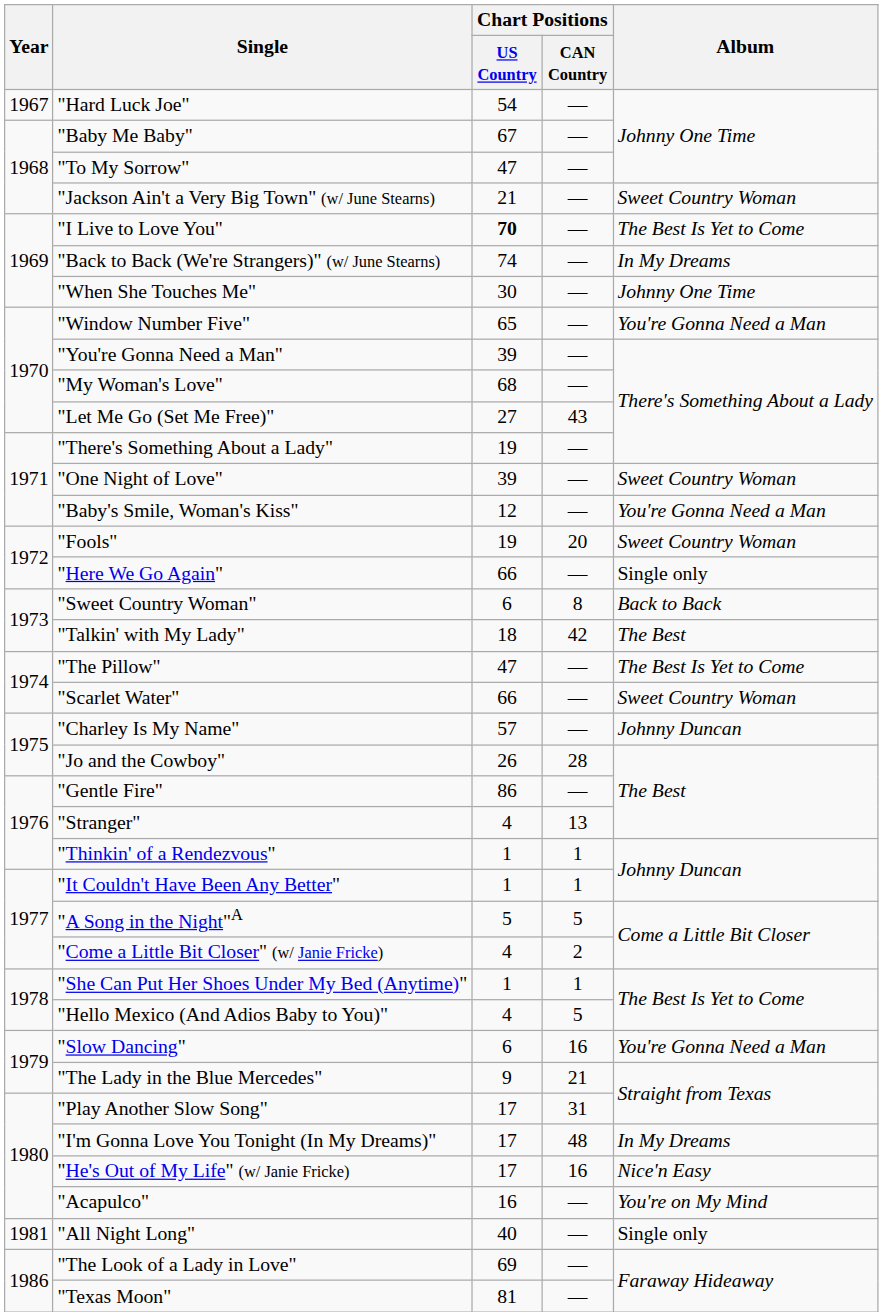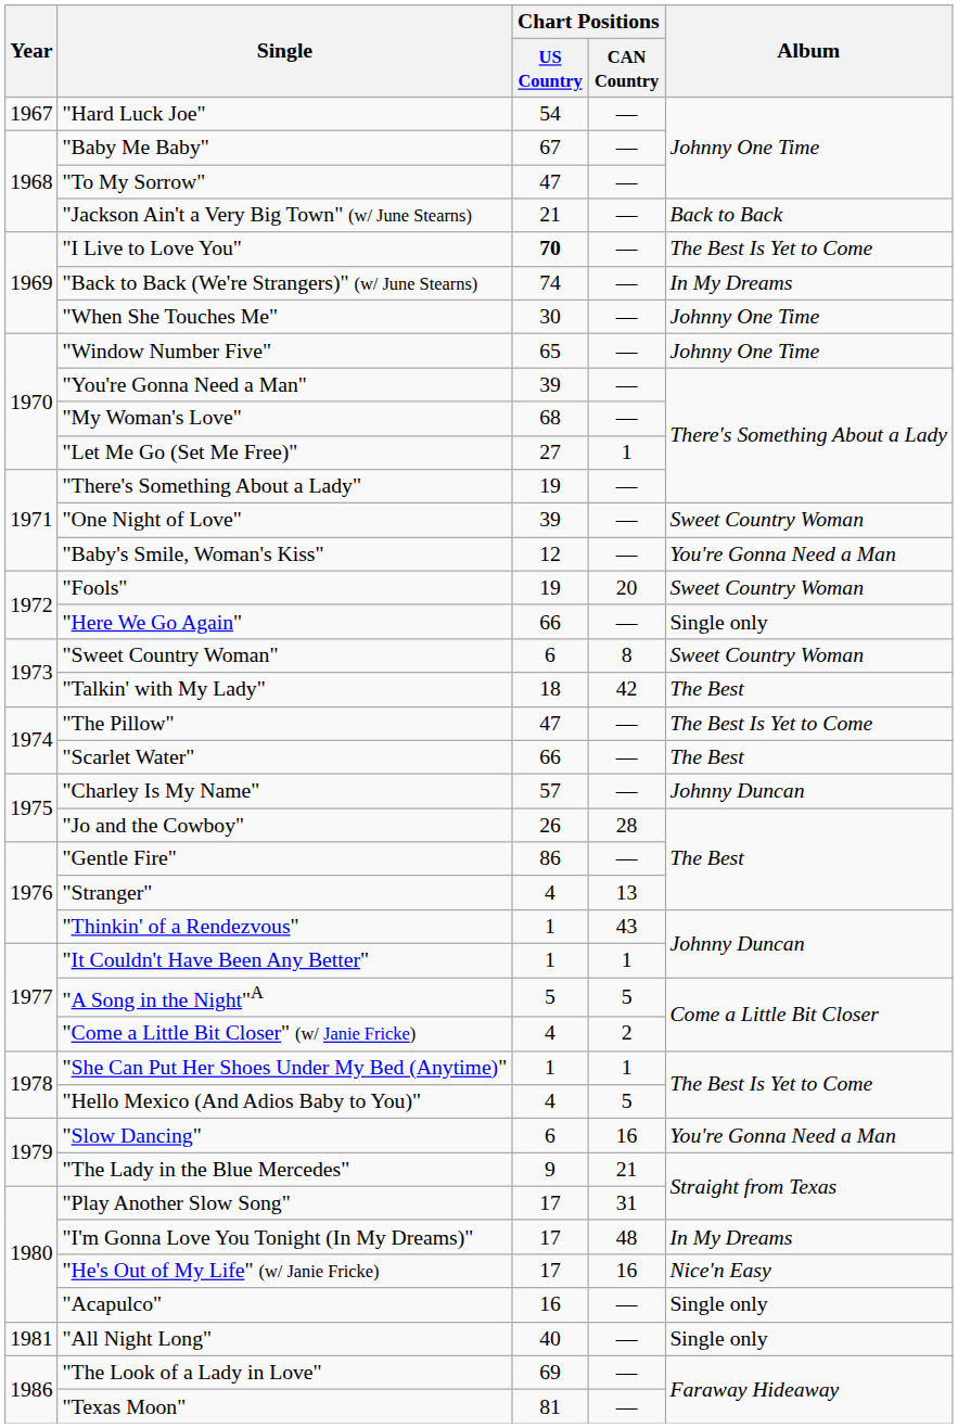 <table class="wikitable">
 <tr>
 <th rowspan="2">Year</th>
 <th rowspan="2">Single</th>
 <th colspan="2">Chart Positions</th>
 <th rowspan="2">Album</th>
 </tr>
 <tr>
 <th width="50"><small><a href='#'>US Country</a></small></th>
 <th width="50"><small>CAN Country</small></th>
 </tr>
 <tr>
 <td>1967</td>
 <td>"Hard Luck Joe"</td>
 <td align="center">54</td>
 <td align="center">—</td>
 <td rowspan="3"><em>Johnny One Time</em></td>
 </tr>
 <tr>
 <td rowspan="3">1968</td>
 <td>"Baby Me Baby"</td>
 <td align="center">67</td>
 <td align="center">—</td>
 </tr>
 <tr>
 <td>"To My Sorrow"</td>
 <td align="center">47</td>
 <td align="center">—</td>
 </tr>
 <tr>
 <td>"Jackson Ain't a Very Big Town" <small>(w/ June Stearns)</small></td>
 <td align="center">21</td>
 <td align="center">—</td>
-<td><em>Sweet Country Woman</em></td>
+<td><em>Back to Back</em></td>
 </tr>
 <tr>
 <td rowspan="3">1969</td>
 <td>"I Live to Love You"</td>
 <td align="center"><strong>70</strong></td>
 <td align="center">—</td>
 <td><em>The Best Is Yet to Come</em></td>
 </tr>
 <tr>
 <td>"Back to Back (We're Strangers)" <small>(w/ June Stearns)</small></td>
 <td align="center">74</td>
 <td align="center">—</td>
 <td><em>In My Dreams</em></td>
 </tr>
 <tr>
 <td>"When She Touches Me"</td>
 <td align="center">30</td>
 <td align="center">—</td>
 <td><em>Johnny One Time</em></td>
 </tr>
 <tr>
 <td rowspan="4">1970</td>
 <td>"Window Number Five"</td>
 <td align="center">65</td>
 <td align="center">—</td>
-<td><em>You're Gonna Need a Man</em></td>
+<td><em>Johnny One Time</em></td>
 </tr>
 <tr>
 <td>"You're Gonna Need a Man"</td>
 <td align="center">39</td>
 <td align="center">—</td>
 <td rowspan="4"><em>There's Something About a Lady</em></td>
 </tr>
 <tr>
 <td>"My Woman's Love"</td>
 <td align="center">68</td>
 <td align="center">—</td>
 </tr>
 <tr>
 <td>"Let Me Go (Set Me Free)"</td>
 <td align="center">27</td>
-<td align="center">43</td>
+<td align="center">1</td>
 </tr>
 <tr>
 <td rowspan="3">1971</td>
 <td>"There's Something About a Lady"</td>
 <td align="center">19</td>
 <td align="center">—</td>
 </tr>
 <tr>
 <td>"One Night of Love"</td>
 <td align="center">39</td>
 <td align="center">—</td>
 <td><em>Sweet Country Woman</em></td>
 </tr>
 <tr>
 <td>"Baby's Smile, Woman's Kiss"</td>
 <td align="center">12</td>
 <td align="center">—</td>
 <td><em>You're Gonna Need a Man</em></td>
 </tr>
 <tr>
 <td rowspan="2">1972</td>
 <td>"Fools"</td>
 <td align="center">19</td>
 <td align="center">20</td>
 <td><em>Sweet Country Woman</em></td>
 </tr>
 <tr>
 <td>"<a href='#'>Here We Go Again</a>"</td>
 <td align="center">66</td>
 <td align="center">—</td>
 <td>Single only</td>
 </tr>
 <tr>
 <td rowspan="2">1973</td>
 <td>"Sweet Country Woman"</td>
 <td align="center">6</td>
 <td align="center">8</td>
-<td><em>Back to Back</em></td>
+<td><em>Sweet Country Woman</em></td>
 </tr>
 <tr>
 <td>"Talkin' with My Lady"</td>
 <td align="center">18</td>
 <td align="center">42</td>
 <td><em>The Best</em></td>
 </tr>
 <tr>
 <td rowspan="2">1974</td>
 <td>"The Pillow"</td>
 <td align="center">47</td>
 <td align="center">—</td>
 <td><em>The Best Is Yet to Come</em></td>
 </tr>
 <tr>
 <td>"Scarlet Water"</td>
 <td align="center">66</td>
 <td align="center">—</td>
-<td><em>Sweet Country Woman</em></td>
+<td><em>The Best</em></td>
 </tr>
 <tr>
 <td rowspan="2">1975</td>
 <td>"Charley Is My Name"</td>
 <td align="center">57</td>
 <td align="center">—</td>
 <td><em>Johnny Duncan</em></td>
 </tr>
 <tr>
 <td>"Jo and the Cowboy"</td>
 <td align="center">26</td>
 <td align="center">28</td>
 <td rowspan="3"><em>The Best</em></td>
 </tr>
 <tr>
 <td rowspan="3">1976</td>
 <td>"Gentle Fire"</td>
 <td align="center">86</td>
 <td align="center">—</td>
 </tr>
 <tr>
 <td>"Stranger"</td>
 <td align="center">4</td>
 <td align="center">13</td>
 </tr>
 <tr>
 <td>"<a href='#'>Thinkin' of a Rendezvous</a>"</td>
 <td align="center">1</td>
-<td align="center">1</td>
+<td align="center">43</td>
 <td rowspan="2"><em>Johnny Duncan</em></td>
 </tr>
 <tr>
 <td rowspan="3">1977</td>
 <td>"<a href='#'>It Couldn't Have Been Any Better</a>"</td>
 <td align="center">1</td>
 <td align="center">1</td>
 </tr>
 <tr>
 <td>"<a href='#'>A Song in the Night</a>"<sup>A</sup></td>
 <td align="center">5</td>
 <td align="center">5</td>
 <td rowspan="2"><em>Come a Little Bit Closer</em></td>
 </tr>
 <tr>
 <td>"<a href='#'>Come a Little Bit Closer</a>" <small>(w/ <a href='#'>Janie Fricke</a>)</small></td>
 <td align="center">4</td>
 <td align="center">2</td>
 </tr>
 <tr>
 <td rowspan="2">1978</td>
 <td>"<a href='#'>She Can Put Her Shoes Under My Bed (Anytime)</a>"</td>
 <td align="center">1</td>
 <td align="center">1</td>
 <td rowspan="2"><em>The Best Is Yet to Come</em></td>
 </tr>
 <tr>
 <td>"Hello Mexico (And Adios Baby to You)"</td>
 <td align="center">4</td>
 <td align="center">5</td>
 </tr>
 <tr>
 <td rowspan="2">1979</td>
 <td>"<a href='#'>Slow Dancing</a>"</td>
 <td align="center">6</td>
 <td align="center">16</td>
 <td><em>You're Gonna Need a Man</em></td>
 </tr>
 <tr>
 <td>"The Lady in the Blue Mercedes"</td>
 <td align="center">9</td>
 <td align="center">21</td>
 <td rowspan="2"><em>Straight from Texas</em></td>
 </tr>
 <tr>
 <td rowspan="4">1980</td>
 <td>"Play Another Slow Song"</td>
 <td align="center">17</td>
 <td align="center">31</td>
 </tr>
 <tr>
 <td>"I'm Gonna Love You Tonight (In My Dreams)"</td>
 <td align="center">17</td>
 <td align="center">48</td>
 <td><em>In My Dreams</em></td>
 </tr>
 <tr>
 <td>"<a href='#'>He's Out of My Life</a>" <small>(w/ Janie Fricke)</small></td>
 <td align="center">17</td>
 <td align="center">16</td>
 <td><em>Nice'n Easy</em></td>
 </tr>
 <tr>
 <td>"Acapulco"</td>
 <td align="center">16</td>
 <td align="center">—</td>
-<td><em>You're on My Mind</em></td>
+<td>Single only</td>
 </tr>
 <tr>
 <td>1981</td>
 <td>"All Night Long"</td>
 <td align="center">40</td>
 <td align="center">—</td>
 <td>Single only</td>
 </tr>
 <tr>
 <td rowspan="2">1986</td>
 <td>"The Look of a Lady in Love"</td>
 <td align="center">69</td>
 <td align="center">—</td>
 <td rowspan="2"><em>Faraway Hideaway</em></td>
 </tr>
 <tr>
 <td>"Texas Moon"</td>
 <td align="center">81</td>
 <td align="center">—</td>
 </tr>
 </table>
